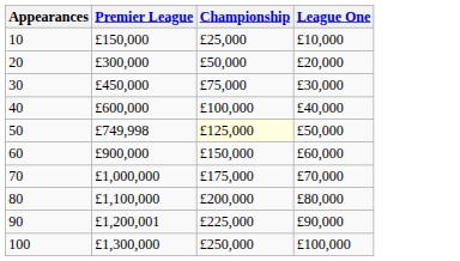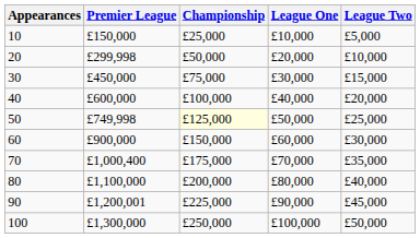 <table class="wikitable">
 <tr>
 <th>Appearances</th>
 <th><a href='#'>Premier League</a></th>
 <th><a href='#'>Championship</a></th>
 <th><a href='#'>League One</a></th>
+<th><a href='#'>League Two</a></th>
 </tr>
 <tr>
 <td>10</td>
 <td>£150,000</td>
 <td>£25,000</td>
 <td>£10,000</td>
+<td>£5,000</td>
 </tr>
 <tr>
 <td>20</td>
-<td>£300,000</td>
+<td>£299,998</td>
 <td>£50,000</td>
 <td>£20,000</td>
+<td>£10,000</td>
 </tr>
 <tr>
 <td>30</td>
 <td>£450,000</td>
 <td>£75,000</td>
 <td>£30,000</td>
+<td>£15,000</td>
 </tr>
 <tr>
 <td>40</td>
 <td>£600,000</td>
 <td>£100,000</td>
 <td>£40,000</td>
+<td>£20,000</td>
 </tr>
 <tr>
 <td>50</td>
 <td>£749,998</td>
 <td style="background: lightyellow;">£125,000</td>
 <td>£50,000</td>
+<td>£25,000</td>
 </tr>
 <tr>
 <td>60</td>
 <td>£900,000</td>
 <td>£150,000</td>
 <td>£60,000</td>
+<td>£30,000</td>
 </tr>
 <tr>
 <td>70</td>
-<td>£1,000,000</td>
+<td>£1,000,400</td>
 <td>£175,000</td>
 <td>£70,000</td>
+<td>£35,000</td>
 </tr>
 <tr>
 <td>80</td>
 <td>£1,100,000</td>
 <td>£200,000</td>
 <td>£80,000</td>
+<td>£40,000</td>
 </tr>
 <tr>
 <td>90</td>
 <td>£1,200,001</td>
 <td>£225,000</td>
 <td>£90,000</td>
+<td>£45,000</td>
 </tr>
 <tr>
 <td>100</td>
 <td>£1,300,000</td>
 <td>£250,000</td>
 <td>£100,000</td>
+<td>£50,000</td>
 </tr>
 </table>
